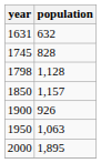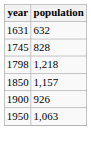 <table class="wikitable">
 <tr>
 <th>year</th>
 <th>population</th>
 </tr>
 <tr>
 <td>1631</td>
 <td>632</td>
 </tr>
 <tr>
 <td>1745</td>
 <td>828</td>
 </tr>
 <tr>
 <td>1798</td>
-<td>1,128</td>
+<td>1,218</td>
 </tr>
 <tr>
 <td>1850</td>
 <td>1,157</td>
 </tr>
 <tr>
 <td>1900</td>
 <td>926</td>
 </tr>
 <tr>
 <td>1950</td>
 <td>1,063</td>
 </tr>
 <tr>
-<td>2000</td>
-<td>1,895</td>
-</tr>
-<tr>
 </tr>
 </table>
